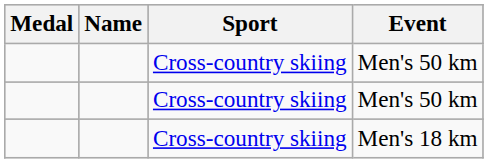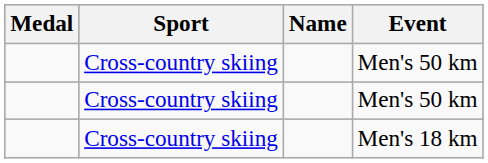 <table class="wikitable sortable" style="font-size:90%">
 <tr>
 <th>Medal</th>
+<th>Sport</th>
 <th>Name</th>
-<th>Sport</th>
 <th>Event</th>
 </tr>
 <tr>
 <td></td>
+<td><a href='#'>Cross-country skiing</a></td>
 <td></td>
-<td><a href='#'>Cross-country skiing</a></td>
 <td>Men's 50 km</td>
 </tr>
 <tr>
 <td></td>
+<td><a href='#'>Cross-country skiing</a></td>
 <td></td>
-<td><a href='#'>Cross-country skiing</a></td>
 <td>Men's 50 km</td>
 </tr>
 <tr>
 <td></td>
+<td><a href='#'>Cross-country skiing</a></td>
 <td></td>
-<td><a href='#'>Cross-country skiing</a></td>
 <td>Men's 18 km</td>
 </tr>
 </table>
